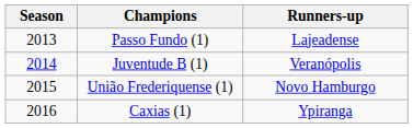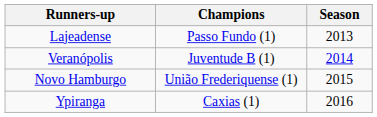 <table class="wikitable" style="text-align:center; margin-left:1em;">
 <tr>
+<th style="width:170px">Runners-up</th>
+<th style="width:170px">Champions</th>
 <th style="width:70px">Season</th>
-<th style="width:170px">Champions</th>
-<th style="width:170px">Runners-up</th>
 </tr>
 <tr>
+<td><a href='#'>Lajeadense</a></td>
+<td><a href='#'>Passo Fundo</a> (1)</td>
 <td>2013</td>
-<td><a href='#'>Passo Fundo</a> (1)</td>
-<td><a href='#'>Lajeadense</a></td>
 </tr>
 <tr>
+<td><a href='#'>Veranópolis</a></td>
+<td><a href='#'>Juventude B</a> (1)</td>
 <td><a href='#'>2014</a></td>
-<td><a href='#'>Juventude B</a> (1)</td>
-<td><a href='#'>Veranópolis</a></td>
 </tr>
 <tr>
+<td><a href='#'>Novo Hamburgo</a></td>
+<td><a href='#'>União Frederiquense</a> (1)</td>
 <td>2015</td>
-<td><a href='#'>União Frederiquense</a> (1)</td>
-<td><a href='#'>Novo Hamburgo</a></td>
 </tr>
 <tr>
+<td><a href='#'>Ypiranga</a></td>
+<td><a href='#'>Caxias</a> (1)</td>
 <td>2016</td>
-<td><a href='#'>Caxias</a> (1)</td>
-<td><a href='#'>Ypiranga</a></td>
 </tr>
 </table>
